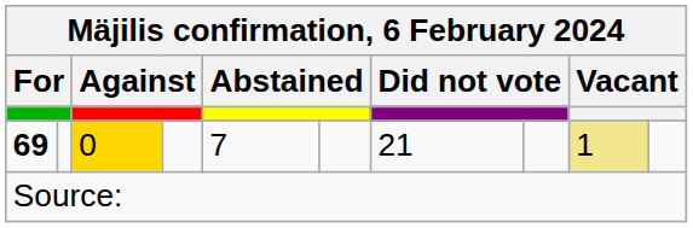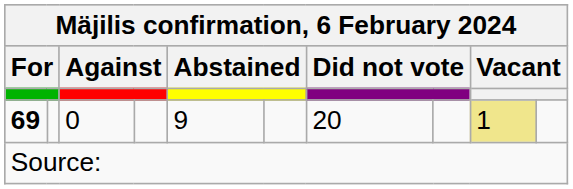 <table class="wikitable" style="text-align:right-">
 <tr>
 <th colspan="10">Mäjilis confirmation, 6 February 2024</th>
 </tr>
 <tr>
 <th colspan="2">For</th>
 <th colspan="2">Against</th>
 <th colspan="2">Abstained</th>
 <th colspan="2">Did not vote</th>
 <th colspan="2">Vacant</th>
 </tr>
 <tr>
 <th colspan="2" style="background-color: #00b300"></th>
 <th colspan="2" style="background-color: #ff0000"></th>
 <th colspan="2" style="background-color: #ffff00"></th>
 <th colspan="2" style="background-color: purple"></th>
 <th colspan="2" style="#cccccc"></th>
 </tr>
 <tr>
 <td><strong>69</strong></td>
 <td><strong></strong></td>
-<td style="background: gold;">0</td>
+<td>0</td>
 <td></td>
-<td>7</td>
+<td>9</td>
 <td></td>
-<td>21</td>
+<td>20</td>
 <td></td>
 <td style="background: khaki;">1</td>
 <td></td>
 </tr>
 <tr>
 <td colspan="10" style="text-align:left;">Source: </td>
 </tr>
 </table>
